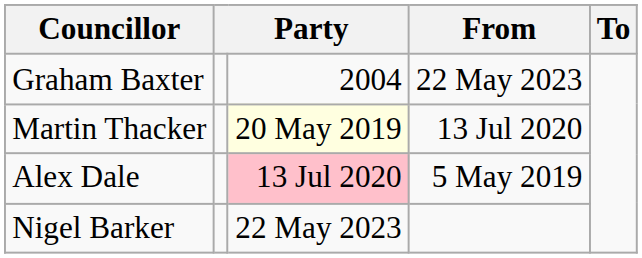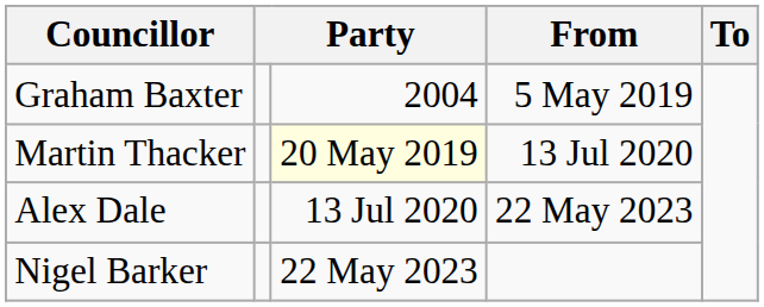 <table class=wikitable>
 <tr>
 <th>Councillor</th>
 <th colspan=2>Party</th>
 <th>From</th>
 <th>To</th>
 </tr>
 <tr>
 <td>Graham Baxter</td>
 <td></td>
 <td align=right>2004</td>
-<td align=right>22 May 2023</td>
+<td align=right>5 May 2019</td>
 </tr>
 <tr>
 <td>Martin Thacker</td>
 <td></td>
 <td align=right style="background: lightyellow;">20 May 2019</td>
 <td align=right>13 Jul 2020</td>
 </tr>
 <tr>
 <td>Alex Dale</td>
 <td></td>
-<td align=right style="background: pink;">13 Jul 2020</td>
-<td align=right>5 May 2019</td>
+<td align=right>13 Jul 2020</td>
+<td align=right>22 May 2023</td>
 </tr>
 <tr>
 <td>Nigel Barker</td>
 <td></td>
 <td align=right>22 May 2023</td>
 <td align=right></td>
 </tr>
 </table>
